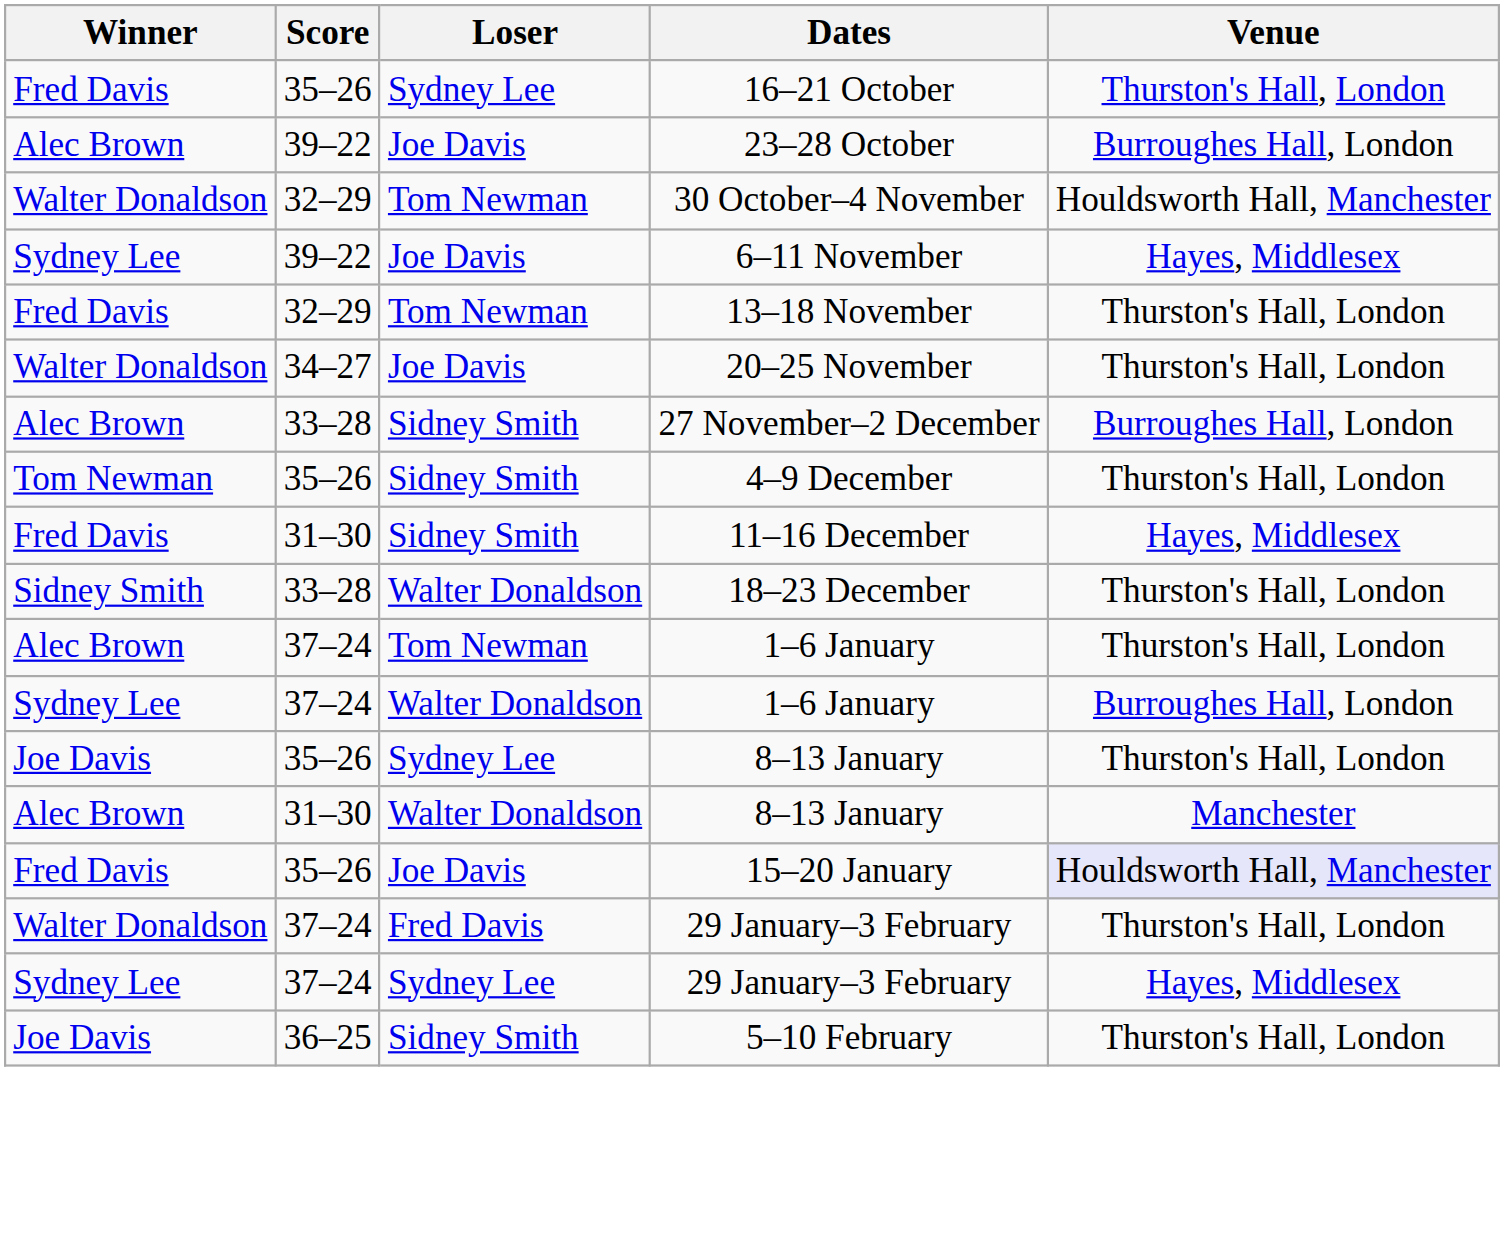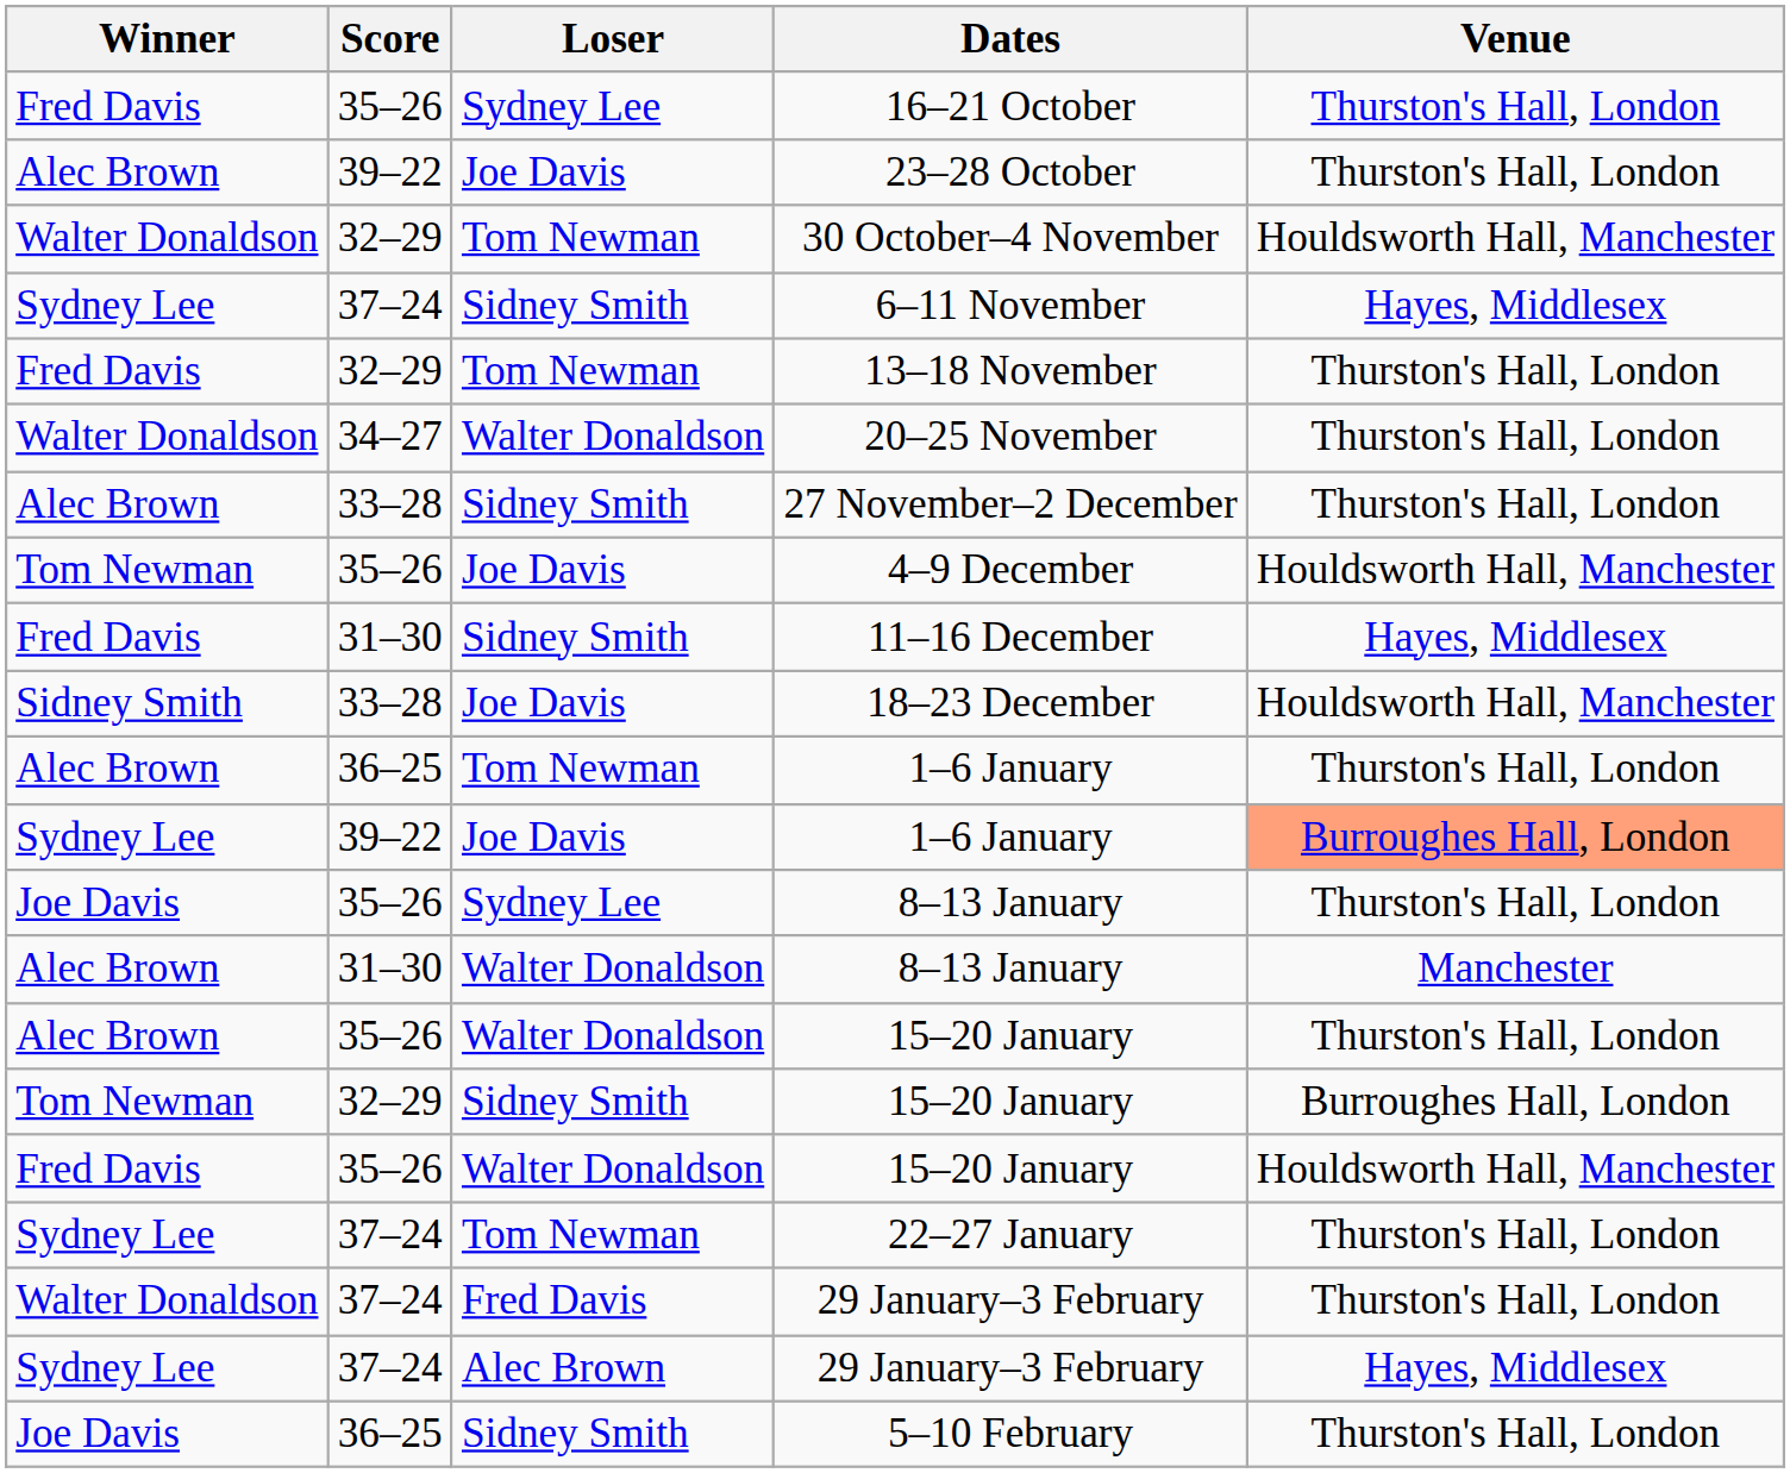 <table class="wikitable" style="text-align:center">
 <tr>
 <th>Winner</th>
 <th>Score</th>
 <th>Loser</th>
 <th>Dates</th>
 <th>Venue</th>
 </tr>
 <tr>
 <td align=left><a href='#'>Fred Davis</a></td>
 <td>35–26</td>
 <td align=left><a href='#'>Sydney Lee</a></td>
 <td>16–21 October</td>
 <td><a href='#'>Thurston's Hall</a>, <a href='#'>London</a></td>
 </tr>
 <tr>
 <td align=left><a href='#'>Alec Brown</a></td>
 <td>39–22</td>
 <td align=left><a href='#'>Joe Davis</a></td>
 <td>23–28 October</td>
-<td><a href='#'>Burroughes Hall</a>, London</td>
+<td>Thurston's Hall, London</td>
 </tr>
 <tr>
 <td align=left><a href='#'>Walter Donaldson</a></td>
 <td>32–29</td>
 <td align=left><a href='#'>Tom Newman</a></td>
 <td>30 October–4 November</td>
 <td>Houldsworth Hall, <a href='#'>Manchester</a></td>
 </tr>
 <tr>
 <td align=left><a href='#'>Sydney Lee</a></td>
-<td>39–22</td>
-<td align=left><a href='#'>Joe Davis</a></td>
+<td>37–24</td>
+<td align=left><a href='#'>Sidney Smith</a></td>
 <td>6–11 November</td>
 <td><a href='#'>Hayes</a>, <a href='#'>Middlesex</a></td>
 </tr>
 <tr>
 <td align=left><a href='#'>Fred Davis</a></td>
 <td>32–29</td>
 <td align=left><a href='#'>Tom Newman</a></td>
 <td>13–18 November</td>
 <td>Thurston's Hall, London</td>
 </tr>
 <tr>
 <td align=left><a href='#'>Walter Donaldson</a></td>
 <td>34–27</td>
-<td align=left><a href='#'>Joe Davis</a></td>
+<td align=left><a href='#'>Walter Donaldson</a></td>
 <td>20–25 November</td>
 <td>Thurston's Hall, London</td>
 </tr>
 <tr>
 <td align=left><a href='#'>Alec Brown</a></td>
 <td>33–28</td>
 <td align=left><a href='#'>Sidney Smith</a></td>
 <td>27 November–2 December</td>
-<td><a href='#'>Burroughes Hall</a>, London</td>
+<td>Thurston's Hall, London</td>
 </tr>
 <tr>
 <td align=left><a href='#'>Tom Newman</a></td>
 <td>35–26</td>
-<td align=left><a href='#'>Sidney Smith</a></td>
+<td align=left><a href='#'>Joe Davis</a></td>
 <td>4–9 December</td>
-<td>Thurston's Hall, London</td>
+<td>Houldsworth Hall, <a href='#'>Manchester</a></td>
 </tr>
 <tr>
 <td align=left><a href='#'>Fred Davis</a></td>
 <td>31–30</td>
 <td align=left><a href='#'>Sidney Smith</a></td>
 <td>11–16 December</td>
 <td><a href='#'>Hayes</a>, <a href='#'>Middlesex</a></td>
 </tr>
 <tr>
 <td align=left><a href='#'>Sidney Smith</a></td>
 <td>33–28</td>
-<td align=left><a href='#'>Walter Donaldson</a></td>
+<td align=left><a href='#'>Joe Davis</a></td>
 <td>18–23 December</td>
-<td>Thurston's Hall, London</td>
+<td>Houldsworth Hall, <a href='#'>Manchester</a></td>
 </tr>
 <tr>
 <td align=left><a href='#'>Alec Brown</a></td>
-<td>37–24</td>
+<td>36–25</td>
 <td align=left><a href='#'>Tom Newman</a></td>
 <td>1–6 January</td>
 <td>Thurston's Hall, London</td>
 </tr>
 <tr>
 <td align=left><a href='#'>Sydney Lee</a></td>
-<td>37–24</td>
-<td align=left><a href='#'>Walter Donaldson</a></td>
+<td>39–22</td>
+<td align=left><a href='#'>Joe Davis</a></td>
 <td>1–6 January</td>
-<td><a href='#'>Burroughes Hall</a>, London</td>
+<td style="background: lightsalmon;"><a href='#'>Burroughes Hall</a>, London</td>
 </tr>
 <tr>
 <td align=left><a href='#'>Joe Davis</a></td>
 <td>35–26</td>
 <td align=left><a href='#'>Sydney Lee</a></td>
 <td>8–13 January</td>
 <td>Thurston's Hall, London</td>
 </tr>
 <tr>
 <td align=left><a href='#'>Alec Brown</a></td>
 <td>31–30</td>
 <td align=left><a href='#'>Walter Donaldson</a></td>
 <td>8–13 January</td>
 <td><a href='#'>Manchester</a></td>
 </tr>
 <tr>
+<td align=left><a href='#'>Alec Brown</a></td>
+<td>35–26</td>
+<td align=left><a href='#'>Walter Donaldson</a></td>
+<td>15–20 January</td>
+<td>Thurston's Hall, London</td>
+</tr>
+<tr>
+<td align=left><a href='#'>Tom Newman</a></td>
+<td>32–29</td>
+<td align=left><a href='#'>Sidney Smith</a></td>
+<td>15–20 January</td>
+<td>Burroughes Hall, London</td>
+</tr>
+<tr>
 <td align=left><a href='#'>Fred Davis</a></td>
 <td>35–26</td>
-<td align=left><a href='#'>Joe Davis</a></td>
+<td align=left><a href='#'>Walter Donaldson</a></td>
 <td>15–20 January</td>
-<td style="background: lavender;">Houldsworth Hall, <a href='#'>Manchester</a></td>
+<td>Houldsworth Hall, <a href='#'>Manchester</a></td>
+</tr>
+<tr>
+<td align=left><a href='#'>Sydney Lee</a></td>
+<td>37–24</td>
+<td align=left><a href='#'>Tom Newman</a></td>
+<td>22–27 January</td>
+<td>Thurston's Hall, London</td>
 </tr>
 <tr>
 <td align=left><a href='#'>Walter Donaldson</a></td>
 <td>37–24</td>
 <td align=left><a href='#'>Fred Davis</a></td>
 <td>29 January–3 February</td>
 <td>Thurston's Hall, London</td>
 </tr>
 <tr>
 <td align=left><a href='#'>Sydney Lee</a></td>
 <td>37–24</td>
-<td align=left><a href='#'>Sydney Lee</a></td>
+<td align=left><a href='#'>Alec Brown</a></td>
 <td>29 January–3 February</td>
 <td><a href='#'>Hayes</a>, <a href='#'>Middlesex</a></td>
 </tr>
 <tr>
 <td align=left><a href='#'>Joe Davis</a></td>
 <td>36–25</td>
 <td align=left><a href='#'>Sidney Smith</a></td>
 <td>5–10 February</td>
 <td>Thurston's Hall, London</td>
 </tr>
 </table>
